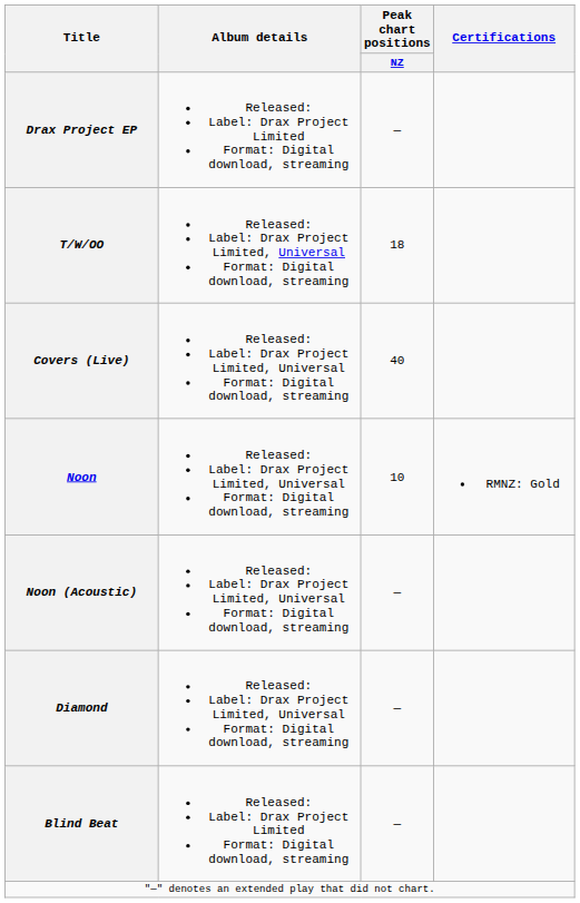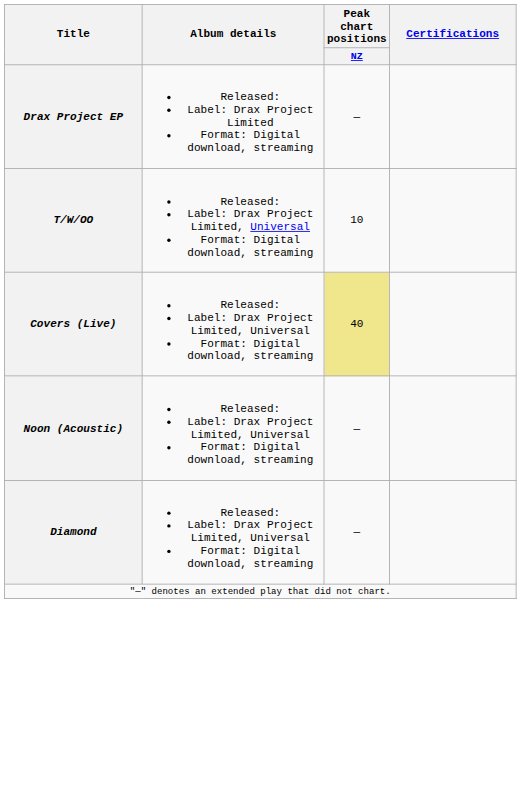 <table class="wikitable plainrowheaders" style="text-align:center;">
 <tr>
 <th scope="col" rowspan="2" style="width:12em;">Title</th>
 <th scope="col" rowspan="2" style="width:16em;">Album details</th>
 <th scope="col" colspan="1">Peak chart positions</th>
 <th scope="col" rowspan="2" style="width:11em;"><a href='#'>Certifications</a></th>
 </tr>
 <tr>
 <th scope="col" style="width:3em;font-size:90%;"><a href='#'>NZ</a><br></th>
 </tr>
 <tr>
 <th scope="row"><em>Drax Project EP</em></th>
 <td><br><ul><li>Released: </li><li>Label: Drax Project Limited</li><li>Format: Digital download, streaming</li></ul></td>
 <td>—</td>
 <td></td>
 </tr>
 <tr>
 <th scope="row"><em>T/W/OO</em></th>
 <td><br><ul><li>Released: </li><li>Label: Drax Project Limited, <a href='#'>Universal</a></li><li>Format: Digital download, streaming</li></ul></td>
-<td>18</td>
+<td>10</td>
 <td></td>
 </tr>
 <tr>
 <th scope="row"><em>Covers (Live)</em></th>
 <td><br><ul><li>Released: </li><li>Label: Drax Project Limited, Universal</li><li>Format: Digital download, streaming</li></ul></td>
-<td>40</td>
+<td style="background: khaki;">40</td>
 <td></td>
-</tr>
-<tr>
-<th scope="row"><em><a href='#'>Noon</a></em></th>
-<td><br><ul><li>Released: </li><li>Label: Drax Project Limited, Universal</li><li>Format: Digital download, streaming</li></ul></td>
-<td>10</td>
-<td><br><ul><li>RMNZ: Gold</li></ul></td>
 </tr>
 <tr>
 <th scope="row"><em>Noon (Acoustic)</em></th>
 <td><br><ul><li>Released: </li><li>Label: Drax Project Limited, Universal</li><li>Format: Digital download, streaming</li></ul></td>
 <td>—</td>
 <td></td>
 </tr>
 <tr>
 <th scope="row"><em>Diamond</em></th>
 <td><br><ul><li>Released: </li><li>Label: Drax Project Limited, Universal</li><li>Format: Digital download, streaming</li></ul></td>
 <td>—</td>
 <td></td>
 </tr>
 <tr>
-<th scope="row"><em>Blind Beat</em></th>
-<td><br><ul><li>Released: </li><li>Label: Drax Project Limited</li><li>Format: Digital download, streaming</li></ul></td>
-<td>—</td>
-<td></td>
-</tr>
-<tr>
 <td colspan="4" style="text-align:center; font-size:8pt;">"—" denotes an extended play that did not chart.</td>
 </tr>
 </table>
